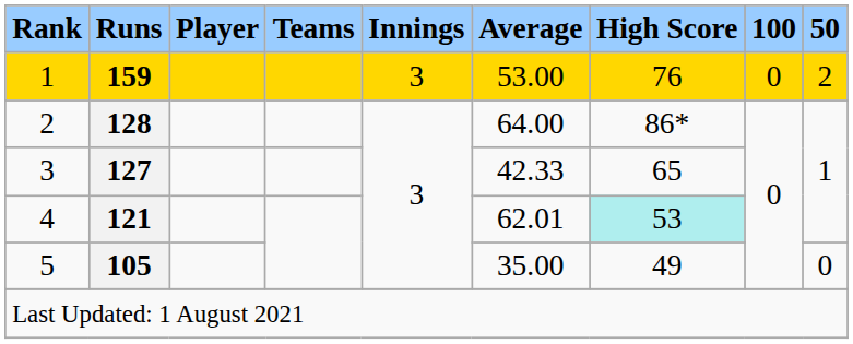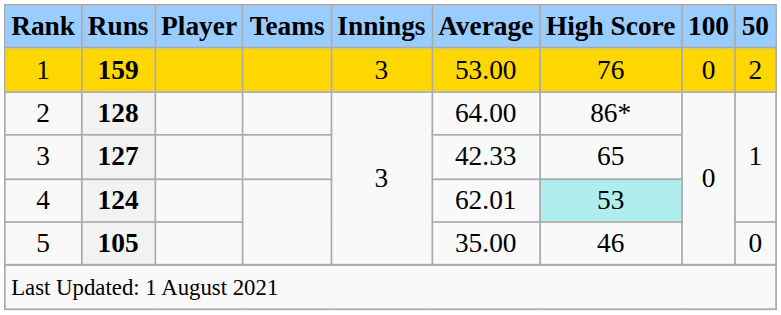 <table class="wikitable plainrowheaders sortable">
 <tr>
 <th scope=col style="background:#9cf;">Rank</th>
 <th scope=col style="background:#9cf;">Runs</th>
 <th scope=col style="background:#9cf;">Player</th>
 <th scope=col style="background:#9cf;">Teams</th>
 <th scope=col style="background:#9cf;">Innings</th>
 <th scope=col style="background:#9cf;">Average</th>
 <th scope=col style="background:#9cf;">High Score</th>
 <th scope=col style="background:#9cf;">100</th>
 <th scope=col style="background:#9cf;">50</th>
 </tr>
 <tr>
 <td style="text-align:center; background:gold;">1</td>
 <th scope="row"  style="text-align:center; background:gold;"><strong>159</strong></th>
 <td style="background:gold;"></td>
 <td style="text-align:center; background:gold;"></td>
 <td style="text-align:center; background:gold;">3</td>
 <td style="text-align:center; background:gold;">53.00</td>
 <td style="text-align:center; background:gold;">76</td>
 <td style="text-align:center; background:gold;">0</td>
 <td style="text-align:center; background:gold;">2</td>
 </tr>
 <tr>
 <td align=center>2</td>
 <th scope=row style=text-align:center;><strong>128</strong></th>
 <td></td>
 <td align=center></td>
 <td align=center rowspan=4>3</td>
 <td align=center>64.00</td>
 <td align=center>86*</td>
 <td align=center rowspan=4>0</td>
 <td align=center rowspan=3>1</td>
 </tr>
 <tr>
 <td align=center>3</td>
 <th scope=row style=text-align:center;><strong>127</strong></th>
 <td></td>
 <td align=center></td>
 <td align=center>42.33</td>
 <td align=center>65</td>
 </tr>
 <tr>
 <td align=center>4</td>
-<th scope=row style=text-align:center;><strong>121</strong></th>
+<th scope=row style=text-align:center;><strong>124</strong></th>
 <td></td>
 <td align=center rowspan=2></td>
 <td align=center>62.01</td>
 <td align=center style="background: paleturquoise;">53</td>
 </tr>
 <tr>
 <td align=center>5</td>
 <th scope=row style=text-align:center;><strong>105</strong></th>
 <td></td>
 <td align=center>35.00</td>
-<td align=center>49</td>
+<td align=center>46</td>
 <td align=center>0</td>
 </tr>
 <tr>
 </tr>
 <tr class=sortbottom>
 <td colspan=9><small>Last Updated: 1 August 2021</small></td>
 </tr>
 </table>
